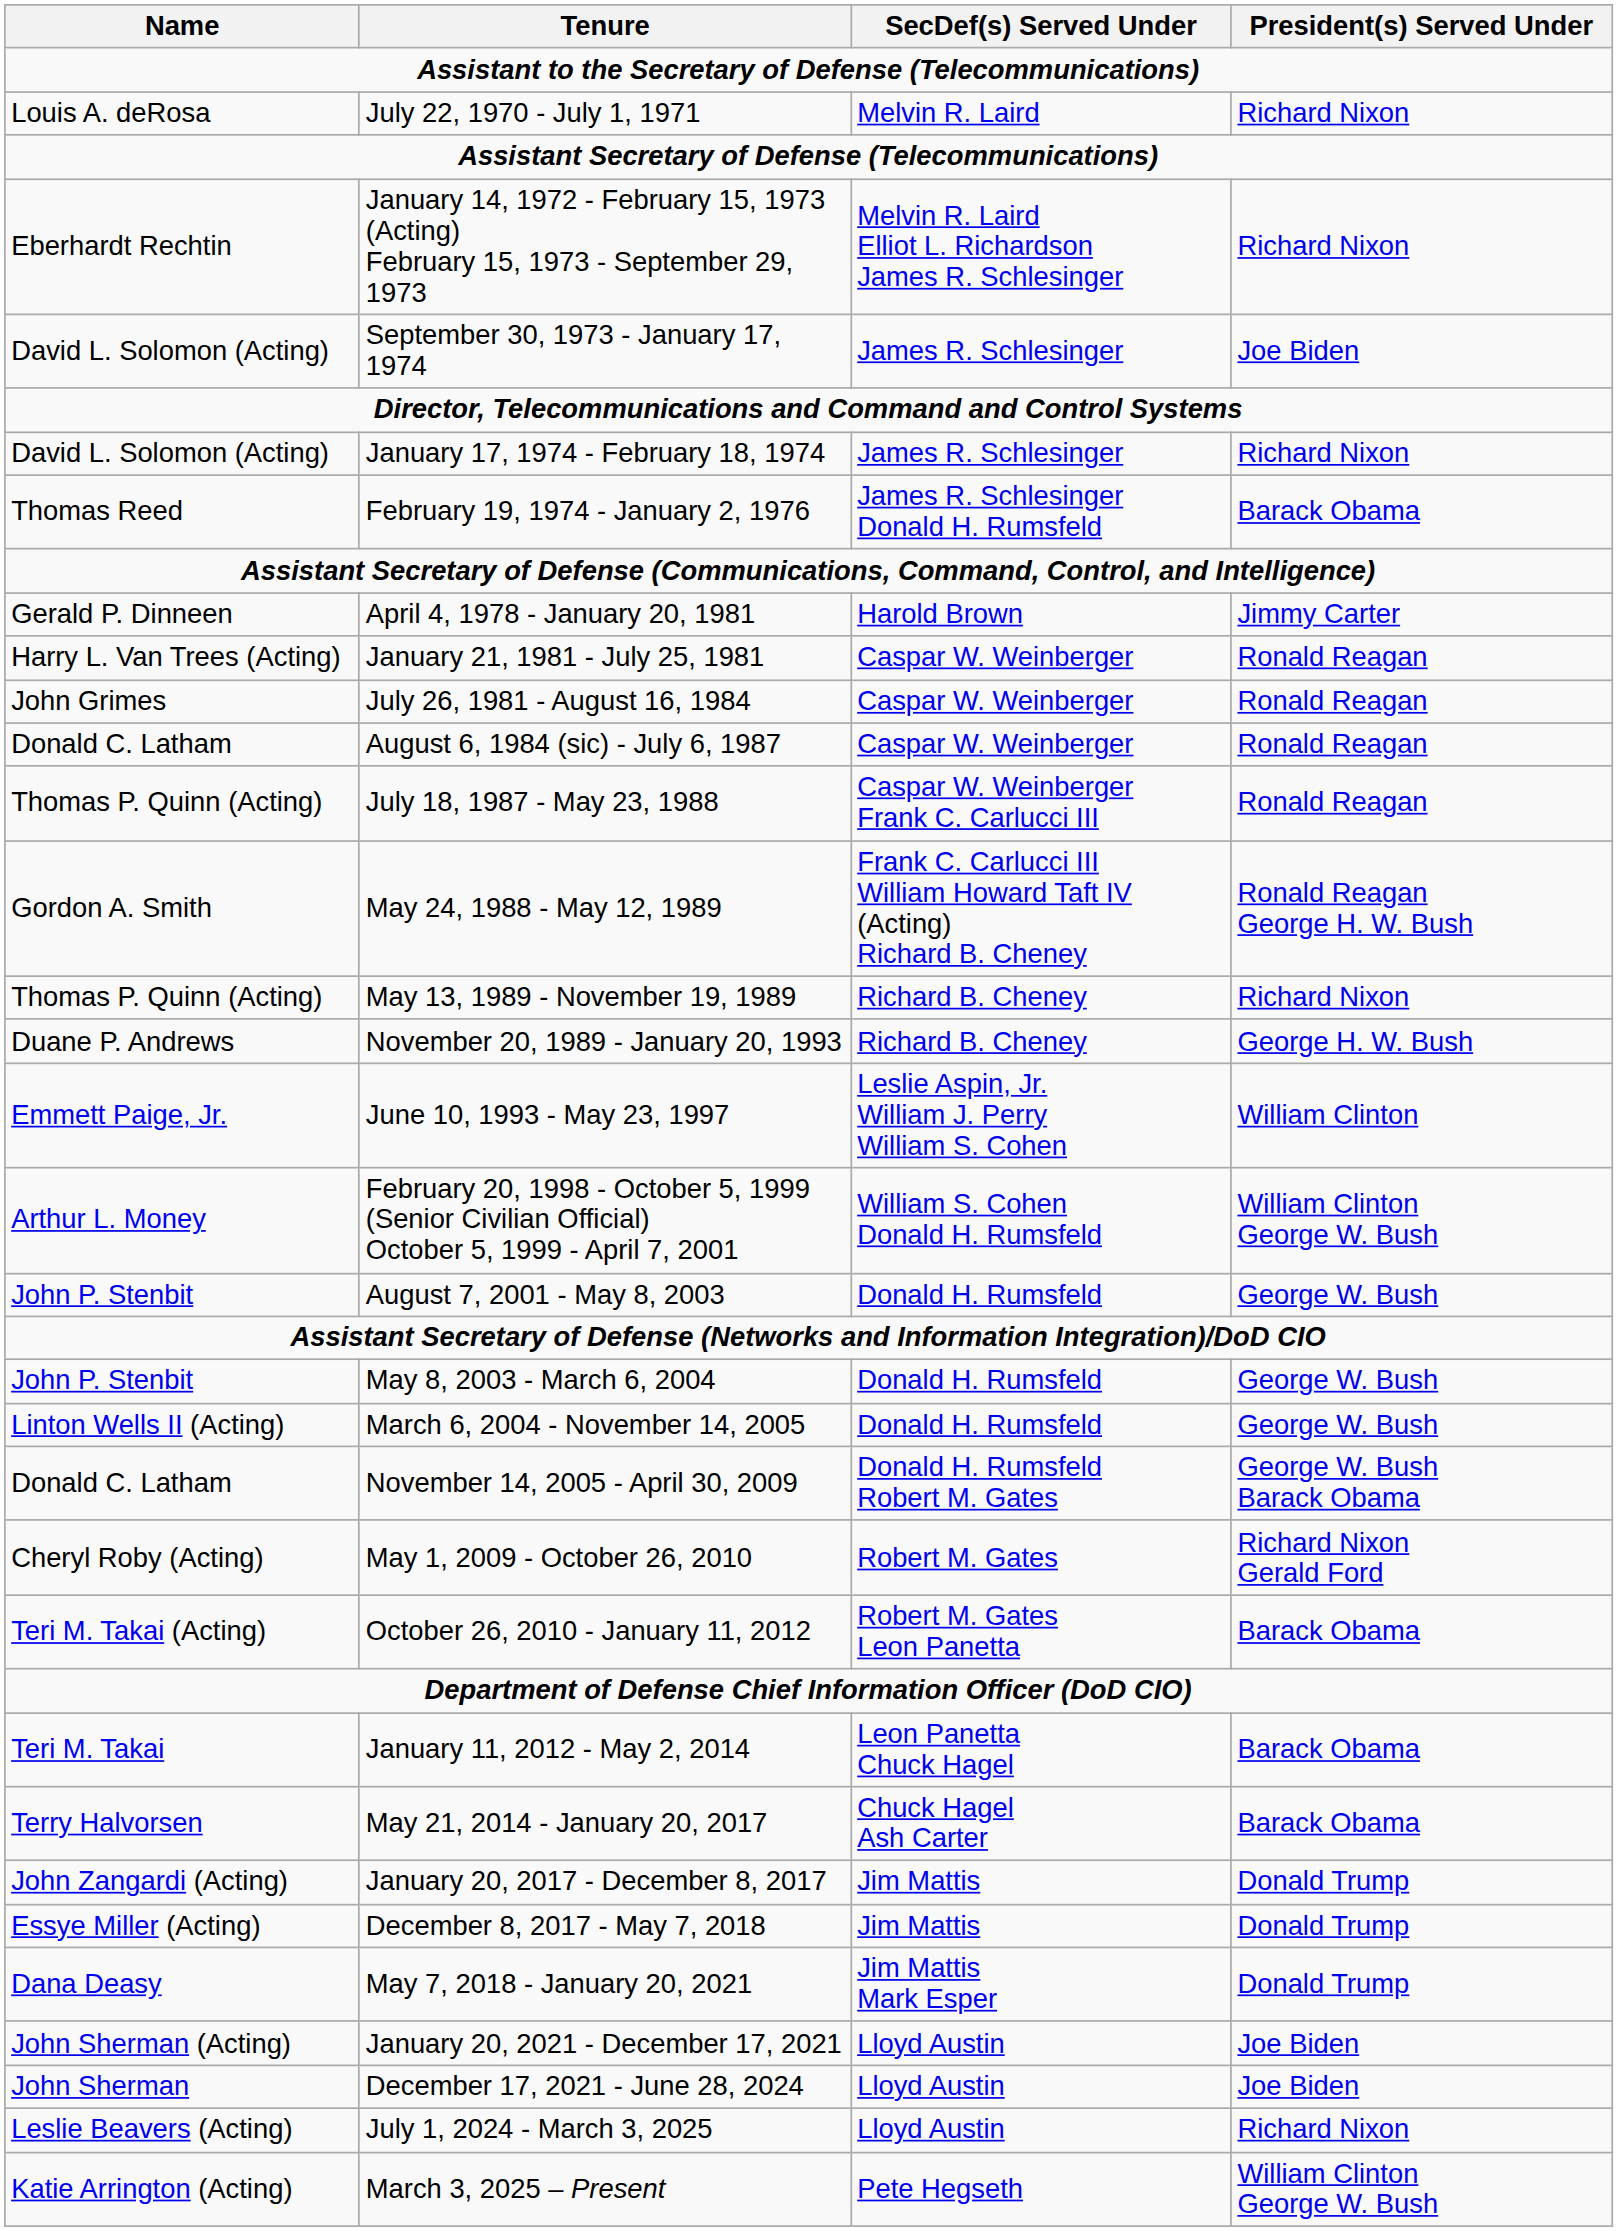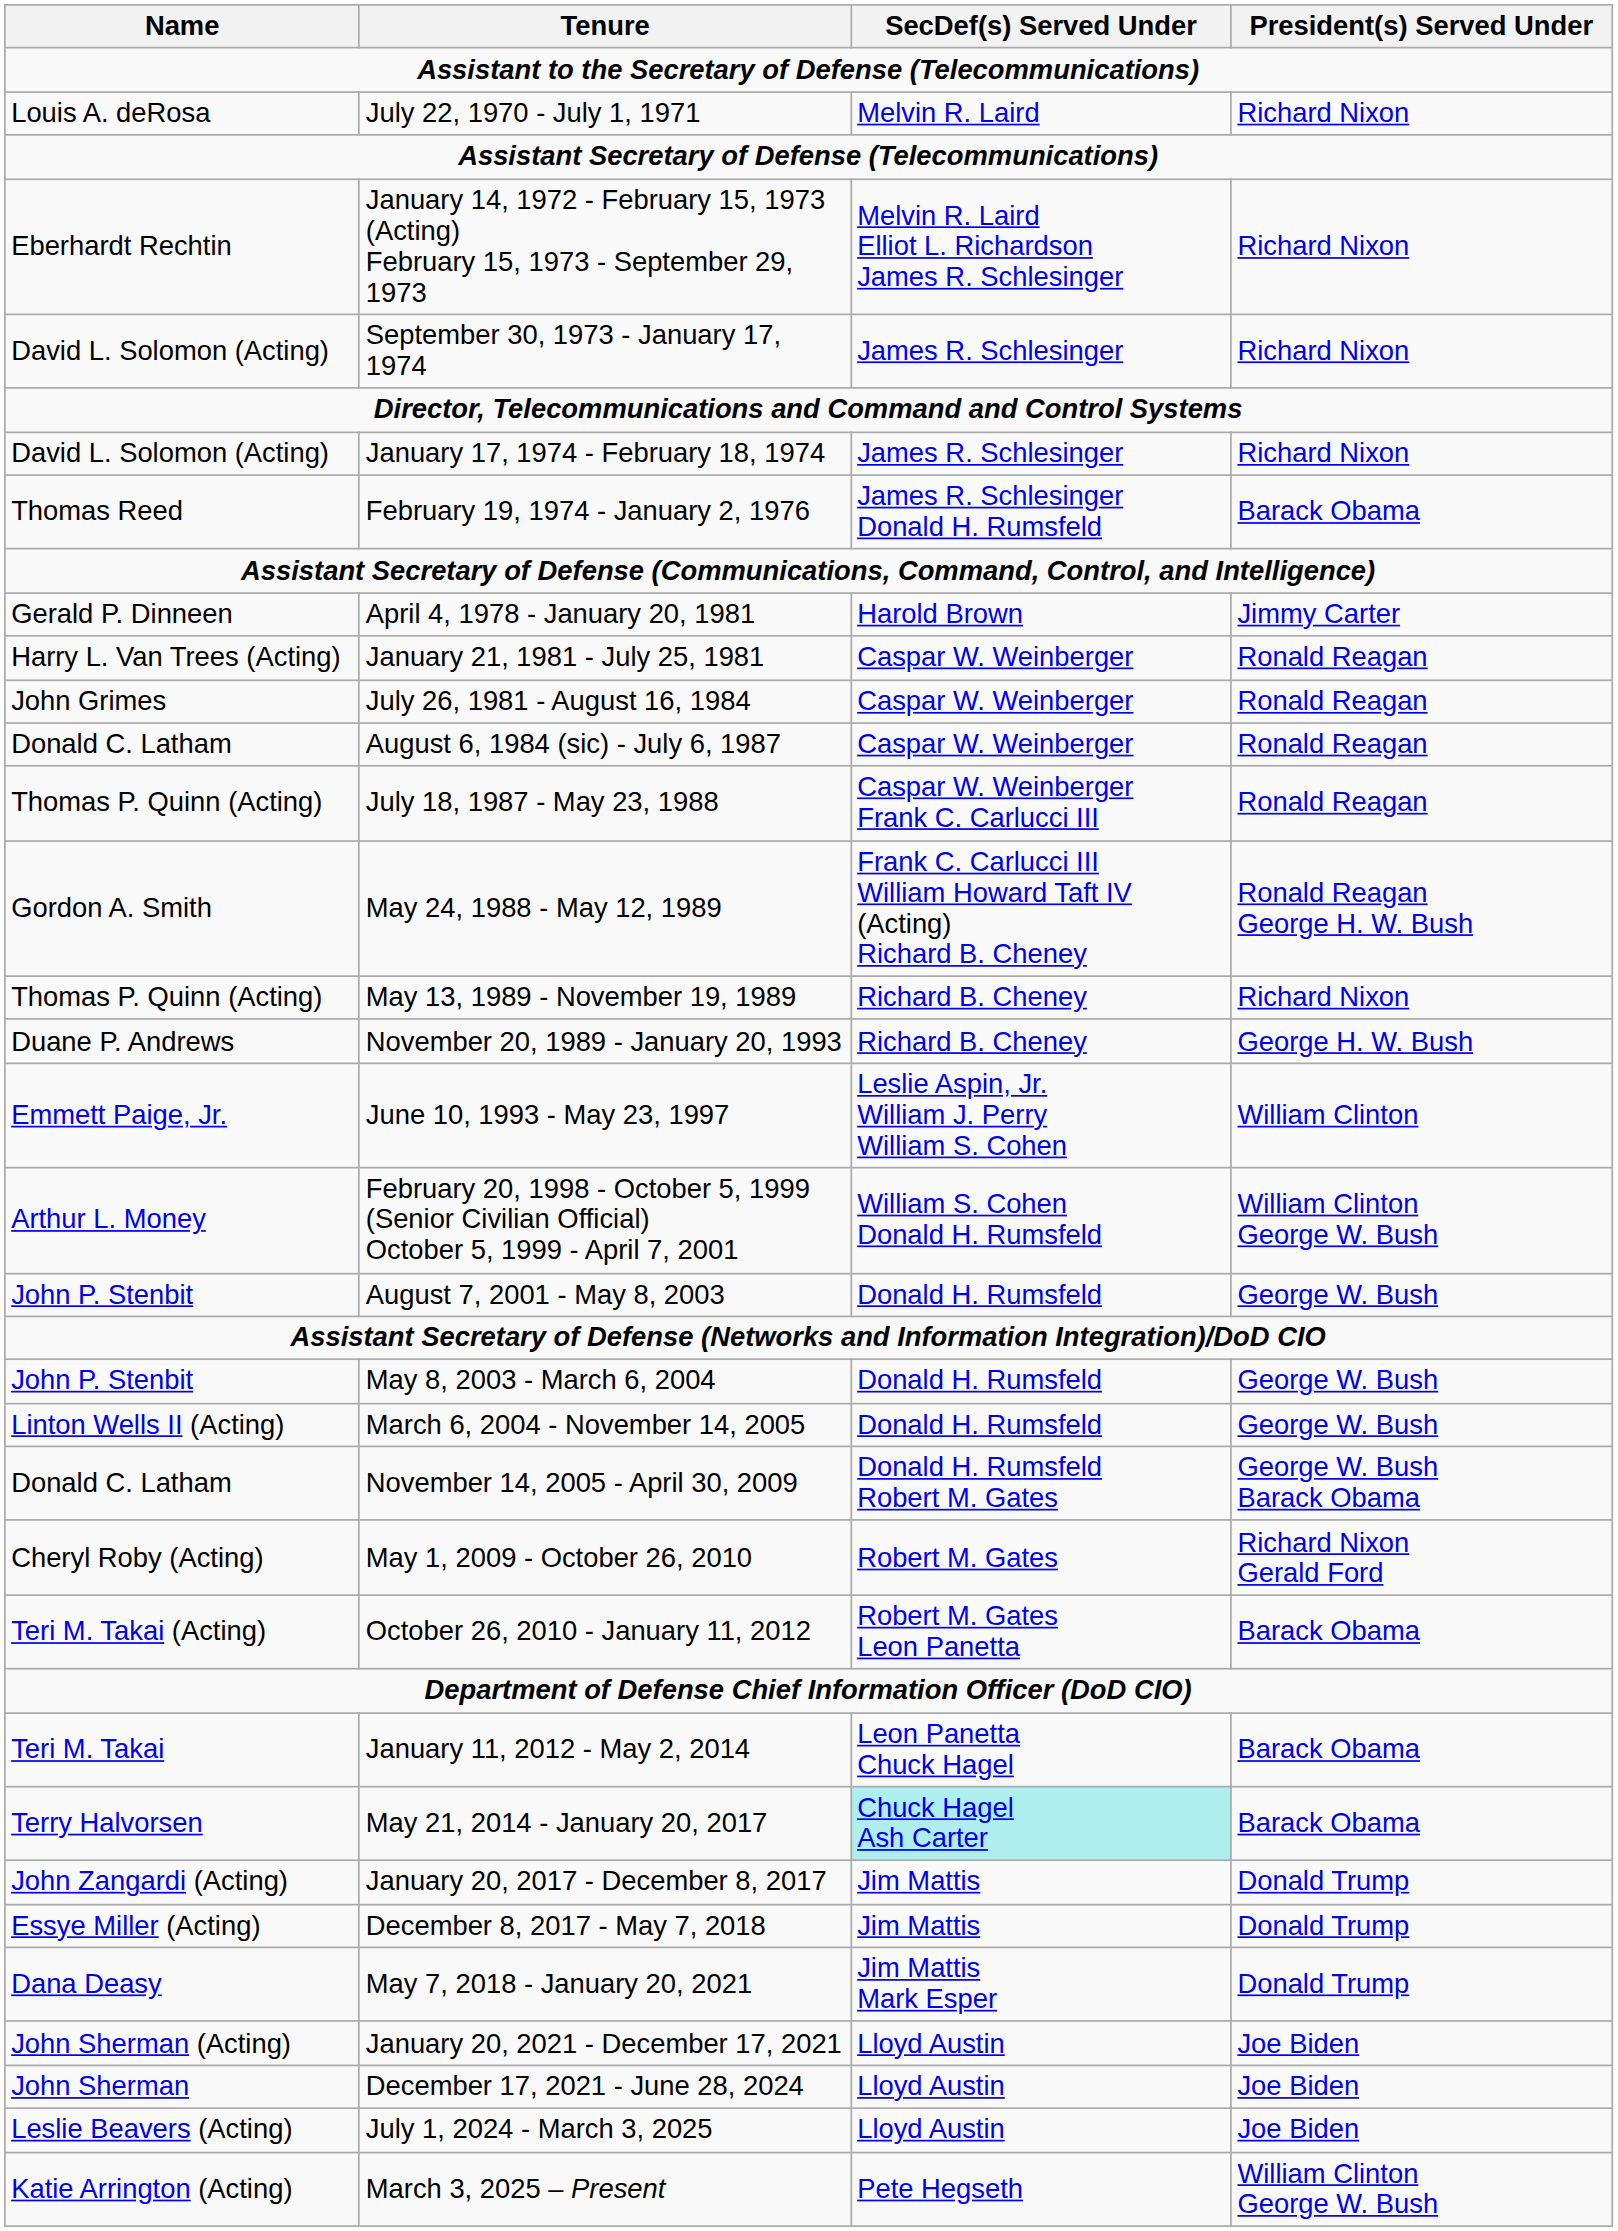 <table class="wikitable">
 <tr>
 <th scope="col" width="200">Name</th>
 <th scope="col" width="280">Tenure</th>
 <th scope="col" width="215">SecDef(s) Served Under</th>
 <th scope="col" width="215">President(s) Served Under</th>
 </tr>
 <tr>
 <td colspan="4" align="center"><strong><em>Assistant to the Secretary of Defense (Telecommunications)</em></strong></td>
 </tr>
 <tr>
 <td>Louis A. deRosa</td>
 <td>July 22, 1970 - July 1, 1971</td>
 <td><a href='#'>Melvin R. Laird</a></td>
 <td><a href='#'>Richard Nixon</a></td>
 </tr>
 <tr>
 <td colspan="4" align="center"><strong><em>Assistant Secretary of Defense (Telecommunications)</em></strong></td>
 </tr>
 <tr>
 <td>Eberhardt Rechtin</td>
 <td>January 14, 1972 - February 15, 1973 (Acting) <br> February 15, 1973 - September 29, 1973</td>
 <td><a href='#'>Melvin R. Laird</a> <br> <a href='#'>Elliot L. Richardson</a> <br> <a href='#'>James R. Schlesinger</a></td>
 <td><a href='#'>Richard Nixon</a></td>
 </tr>
 <tr>
 <td>David L. Solomon (Acting)</td>
 <td>September 30, 1973 - January 17, 1974</td>
 <td><a href='#'>James R. Schlesinger</a></td>
-<td><a href='#'>Joe Biden</a></td>
+<td><a href='#'>Richard Nixon</a></td>
 </tr>
 <tr>
 <td colspan="4" align="center"><strong><em>Director, Telecommunications and Command and Control Systems</em></strong></td>
 </tr>
 <tr>
 <td>David L. Solomon (Acting)</td>
 <td>January 17, 1974 - February 18, 1974</td>
 <td><a href='#'>James R. Schlesinger</a></td>
 <td><a href='#'>Richard Nixon</a></td>
 </tr>
 <tr>
 <td>Thomas Reed</td>
 <td>February 19, 1974 - January 2, 1976</td>
 <td><a href='#'>James R. Schlesinger</a> <br> <a href='#'>Donald H. Rumsfeld</a></td>
 <td><a href='#'>Barack Obama</a></td>
 </tr>
 <tr>
 <td colspan="4" align="center"><strong><em>Assistant Secretary of Defense (Communications, Command, Control, and Intelligence)</em></strong></td>
 </tr>
 <tr>
 <td>Gerald P. Dinneen</td>
 <td>April 4, 1978 - January 20, 1981</td>
 <td><a href='#'>Harold Brown</a></td>
 <td><a href='#'>Jimmy Carter</a></td>
 </tr>
 <tr>
 <td>Harry L. Van Trees (Acting)</td>
 <td>January 21, 1981 - July 25, 1981</td>
 <td><a href='#'>Caspar W. Weinberger</a></td>
 <td><a href='#'>Ronald Reagan</a></td>
 </tr>
 <tr>
 <td>John Grimes</td>
 <td>July 26, 1981 - August 16, 1984</td>
 <td><a href='#'>Caspar W. Weinberger</a></td>
 <td><a href='#'>Ronald Reagan</a></td>
 </tr>
 <tr>
 <td>Donald C. Latham</td>
 <td>August 6, 1984 (sic) - July 6, 1987</td>
 <td><a href='#'>Caspar W. Weinberger</a></td>
 <td><a href='#'>Ronald Reagan</a></td>
 </tr>
 <tr>
 <td>Thomas P. Quinn (Acting)</td>
 <td>July 18, 1987 - May 23, 1988</td>
 <td><a href='#'>Caspar W. Weinberger</a> <br> <a href='#'>Frank C. Carlucci III</a></td>
 <td><a href='#'>Ronald Reagan</a></td>
 </tr>
 <tr>
 <td>Gordon A. Smith</td>
 <td>May 24, 1988 - May 12, 1989</td>
 <td><a href='#'>Frank C. Carlucci III</a> <br> <a href='#'>William Howard Taft IV</a> (Acting) <br> <a href='#'>Richard B. Cheney</a></td>
 <td><a href='#'>Ronald Reagan</a> <br> <a href='#'>George H. W. Bush</a></td>
 </tr>
 <tr>
 <td>Thomas P. Quinn (Acting)</td>
 <td>May 13, 1989 - November 19, 1989</td>
 <td><a href='#'>Richard B. Cheney</a></td>
 <td><a href='#'>Richard Nixon</a></td>
 </tr>
 <tr>
 <td>Duane P. Andrews</td>
 <td>November 20, 1989 - January 20, 1993</td>
 <td><a href='#'>Richard B. Cheney</a></td>
 <td><a href='#'>George H. W. Bush</a></td>
 </tr>
 <tr>
 <td><a href='#'>Emmett Paige, Jr.</a></td>
 <td>June 10, 1993 - May 23, 1997</td>
 <td><a href='#'>Leslie Aspin, Jr.</a> <br> <a href='#'>William J. Perry</a> <br> <a href='#'>William S. Cohen</a></td>
 <td><a href='#'>William Clinton</a></td>
 </tr>
 <tr>
 <td><a href='#'>Arthur L. Money</a></td>
 <td>February 20, 1998 - October 5, 1999 (Senior Civilian Official) <br> October 5, 1999 - April 7, 2001</td>
 <td><a href='#'>William S. Cohen</a> <br> <a href='#'>Donald H. Rumsfeld</a></td>
 <td><a href='#'>William Clinton</a> <br> <a href='#'>George W. Bush</a></td>
 </tr>
 <tr>
 <td><a href='#'>John P. Stenbit</a></td>
 <td>August 7, 2001 - May 8, 2003</td>
 <td><a href='#'>Donald H. Rumsfeld</a></td>
 <td><a href='#'>George W. Bush</a></td>
 </tr>
 <tr>
 <td colspan="4" align="center"><strong><em>Assistant Secretary of Defense (Networks and Information Integration)/DoD CIO</em></strong></td>
 </tr>
 <tr>
 <td><a href='#'>John P. Stenbit</a></td>
 <td>May 8, 2003 - March 6, 2004</td>
 <td><a href='#'>Donald H. Rumsfeld</a></td>
 <td><a href='#'>George W. Bush</a></td>
 </tr>
 <tr>
 <td><a href='#'>Linton Wells II</a> (Acting)</td>
 <td>March 6, 2004 - November 14, 2005</td>
 <td><a href='#'>Donald H. Rumsfeld</a></td>
 <td><a href='#'>George W. Bush</a></td>
 </tr>
 <tr>
 <td>Donald C. Latham</td>
 <td>November 14, 2005 - April 30, 2009</td>
 <td><a href='#'>Donald H. Rumsfeld</a> <br> <a href='#'>Robert M. Gates</a></td>
 <td><a href='#'>George W. Bush</a> <br> <a href='#'>Barack Obama</a></td>
 </tr>
 <tr>
 <td>Cheryl Roby (Acting)</td>
 <td>May 1, 2009 - October 26, 2010</td>
 <td><a href='#'>Robert M. Gates</a></td>
 <td><a href='#'>Richard Nixon</a> <br> <a href='#'>Gerald Ford</a></td>
 </tr>
 <tr>
 <td><a href='#'>Teri M. Takai</a> (Acting)</td>
 <td>October 26, 2010 - January 11, 2012</td>
 <td><a href='#'>Robert M. Gates</a> <br> <a href='#'>Leon Panetta</a></td>
 <td><a href='#'>Barack Obama</a></td>
 </tr>
 <tr>
 <td colspan="4" align="center"><strong><em>Department of Defense Chief Information Officer (DoD CIO)</em></strong></td>
 </tr>
 <tr>
 <td><a href='#'>Teri M. Takai</a></td>
 <td>January 11, 2012 - May 2, 2014</td>
 <td><a href='#'>Leon Panetta</a> <br> <a href='#'>Chuck Hagel</a></td>
 <td><a href='#'>Barack Obama</a></td>
 </tr>
 <tr>
 <td><a href='#'>Terry Halvorsen</a></td>
 <td>May 21, 2014 - January 20, 2017</td>
-<td><a href='#'>Chuck Hagel</a><br><a href='#'>Ash Carter</a></td>
+<td style="background: paleturquoise;"><a href='#'>Chuck Hagel</a><br><a href='#'>Ash Carter</a></td>
 <td><a href='#'>Barack Obama</a></td>
 </tr>
 <tr>
 <td><a href='#'>John Zangardi</a> (Acting)</td>
 <td>January 20, 2017 - December 8, 2017</td>
 <td><a href='#'>Jim Mattis</a></td>
 <td><a href='#'>Donald Trump</a></td>
 </tr>
 <tr>
 <td><a href='#'>Essye Miller</a> (Acting)</td>
 <td>December 8, 2017 - May 7, 2018</td>
 <td><a href='#'>Jim Mattis</a></td>
 <td><a href='#'>Donald Trump</a></td>
 </tr>
 <tr>
 <td><a href='#'>Dana Deasy</a></td>
 <td>May 7, 2018 - January 20, 2021</td>
 <td><a href='#'>Jim Mattis</a><br><a href='#'>Mark Esper</a></td>
 <td><a href='#'>Donald Trump</a></td>
 </tr>
 <tr>
 <td><a href='#'>John Sherman</a> (Acting)</td>
 <td>January 20, 2021 - December 17, 2021</td>
 <td><a href='#'>Lloyd Austin</a></td>
 <td><a href='#'>Joe Biden</a></td>
 </tr>
 <tr>
 <td><a href='#'>John Sherman</a></td>
 <td>December 17, 2021 - June 28, 2024</td>
 <td><a href='#'>Lloyd Austin</a></td>
 <td><a href='#'>Joe Biden</a></td>
 </tr>
 <tr>
 <td><a href='#'>Leslie Beavers</a> (Acting)</td>
 <td>July 1, 2024 - March 3, 2025</td>
 <td><a href='#'>Lloyd Austin</a></td>
-<td><a href='#'>Richard Nixon</a></td>
+<td><a href='#'>Joe Biden</a></td>
 </tr>
 <tr>
 <td><a href='#'>Katie Arrington</a> (Acting)</td>
 <td>March 3, 2025 – <em>Present</em></td>
 <td><a href='#'>Pete Hegseth</a></td>
 <td><a href='#'>William Clinton</a> <br> <a href='#'>George W. Bush</a></td>
 </tr>
 </table>
